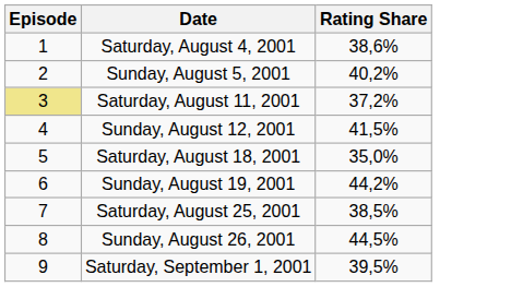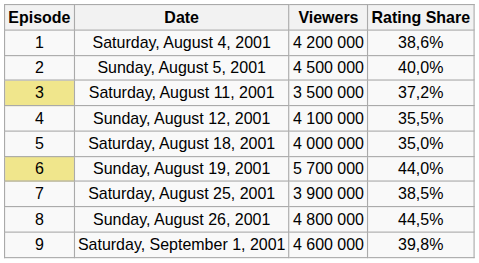 <table class="wikitable" style="font-size:90%; text-align:center">
 <tr>
 <th>Episode</th>
 <th>Date</th>
+<th>Viewers</th>
 <th>Rating Share</th>
 </tr>
 <tr>
 <td>1</td>
 <td>Saturday, August 4, 2001</td>
+<td>4 200 000</td>
 <td>38,6%</td>
 </tr>
 <tr>
 <td>2</td>
 <td>Sunday, August 5, 2001</td>
-<td>40,2%</td>
+<td>4 500 000</td>
+<td>40,0%</td>
 </tr>
 <tr>
 <td style="background: khaki;">3</td>
 <td>Saturday, August 11, 2001</td>
+<td>3 500 000</td>
 <td>37,2%</td>
 </tr>
 <tr>
 <td>4</td>
 <td>Sunday, August 12, 2001</td>
-<td>41,5%</td>
+<td>4 100 000</td>
+<td>35,5%</td>
 </tr>
 <tr>
 <td>5</td>
 <td>Saturday, August 18, 2001</td>
+<td>4 000 000</td>
 <td>35,0%</td>
 </tr>
 <tr>
-<td>6</td>
+<td style="background: khaki;">6</td>
 <td>Sunday, August 19, 2001</td>
-<td>44,2%</td>
+<td>5 700 000</td>
+<td>44,0%</td>
 </tr>
 <tr>
 <td>7</td>
 <td>Saturday, August 25, 2001</td>
+<td>3 900 000</td>
 <td>38,5%</td>
 </tr>
 <tr>
 <td>8</td>
 <td>Sunday, August 26, 2001</td>
+<td>4 800 000</td>
 <td>44,5%</td>
 </tr>
 <tr>
 <td>9</td>
 <td>Saturday, September 1, 2001</td>
-<td>39,5%</td>
+<td>4 600 000</td>
+<td>39,8%</td>
 </tr>
 </table>
